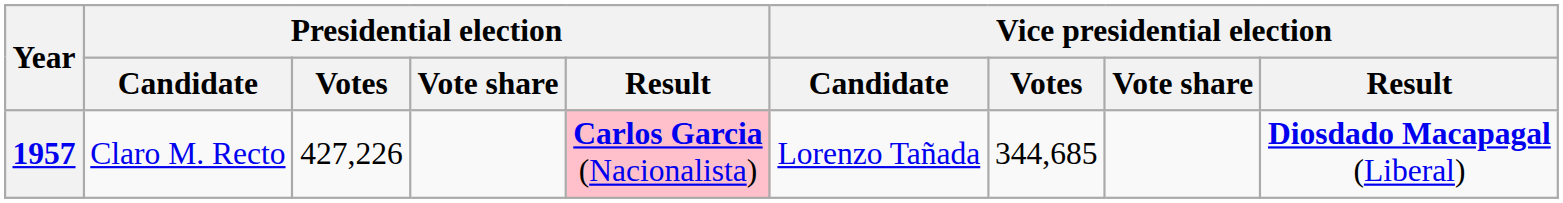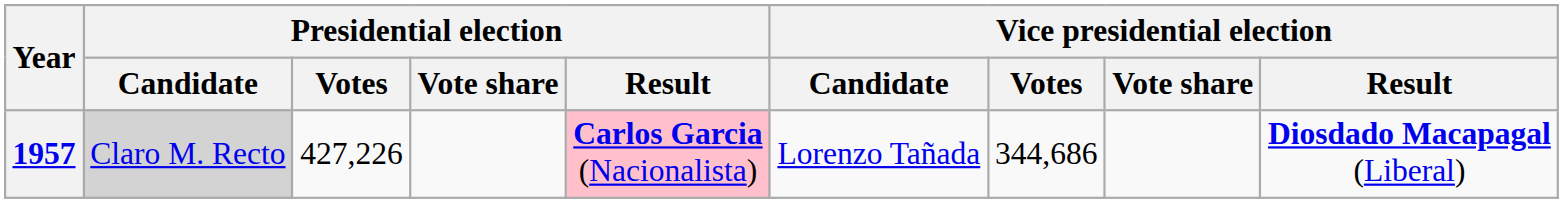 <table class="wikitable" style="text-align:center; font-size:90%">
 <tr>
 <th rowspan="2">Year</th>
 <th colspan="4">Presidential election</th>
 <th colspan="4">Vice presidential election</th>
 </tr>
 <tr>
 <th>Candidate</th>
 <th>Votes</th>
 <th>Vote share</th>
 <th>Result</th>
 <th>Candidate</th>
 <th>Votes</th>
 <th>Vote share</th>
 <th>Result</th>
 </tr>
 <tr>
 <th><a href='#'>1957</a></th>
-<td><a href='#'>Claro M. Recto</a></td>
+<td style="background: lightgrey;"><a href='#'>Claro M. Recto</a></td>
 <td>427,226</td>
 <td></td>
 <td style="background: pink;"><a href='#'><strong>Carlos Garcia</strong></a><br>(<a href='#'>Nacionalista</a>)</td>
 <td><a href='#'>Lorenzo Tañada</a></td>
-<td>344,685</td>
+<td>344,686</td>
 <td></td>
 <td><strong><a href='#'>Diosdado Macapagal</a><br></strong>(<a href='#'>Liberal</a>)</td>
 </tr>
 </table>
